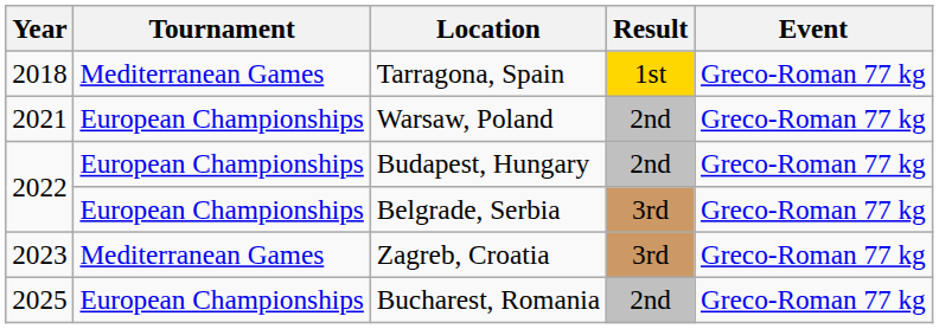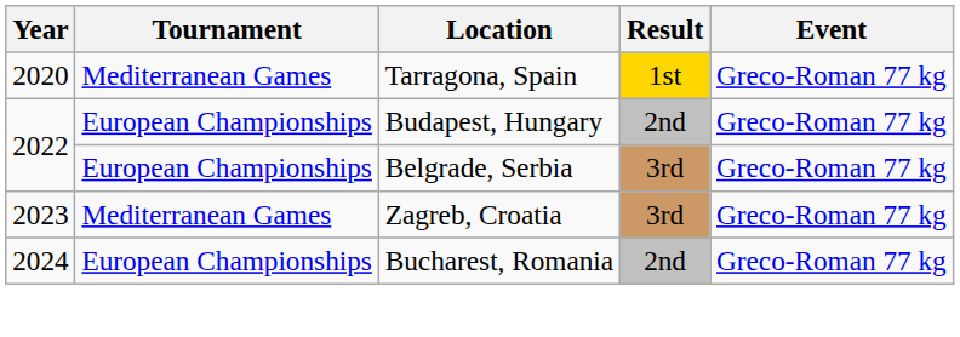 <table class="wikitable" style="font-size:95%;">
 <tr>
 <th>Year</th>
 <th>Tournament</th>
 <th>Location</th>
 <th>Result</th>
 <th>Event</th>
 </tr>
 <tr>
-<td>2018</td>
+<td>2020</td>
 <td><a href='#'>Mediterranean Games</a></td>
 <td>Tarragona, Spain</td>
 <td align="center" bgcolor="gold">1st</td>
-<td><a href='#'>Greco-Roman 77 kg</a></td>
-</tr>
-<tr>
-<td>2021</td>
-<td><a href='#'>European Championships</a></td>
-<td>Warsaw, Poland</td>
-<td align="center" bgcolor="silver">2nd</td>
 <td><a href='#'>Greco-Roman 77 kg</a></td>
 </tr>
 <tr>
 <td rowspan=2>2022</td>
 <td><a href='#'>European Championships</a></td>
 <td>Budapest, Hungary</td>
 <td align="center" bgcolor="silver">2nd</td>
 <td><a href='#'>Greco-Roman 77 kg</a></td>
 </tr>
 <tr>
 <td><a href='#'>European Championships</a></td>
 <td>Belgrade, Serbia</td>
 <td align="center" bgcolor="cc9966">3rd</td>
 <td><a href='#'>Greco-Roman 77 kg</a></td>
 </tr>
 <tr>
 <td>2023</td>
 <td><a href='#'>Mediterranean Games</a></td>
 <td>Zagreb, Croatia</td>
 <td align="center" bgcolor="cc9966">3rd</td>
 <td><a href='#'>Greco-Roman 77 kg</a></td>
 </tr>
 <tr>
-<td>2025</td>
+<td>2024</td>
 <td><a href='#'>European Championships</a></td>
 <td>Bucharest, Romania</td>
 <td align="center" bgcolor="silver">2nd</td>
 <td><a href='#'>Greco-Roman 77 kg</a></td>
 </tr>
 </table>
